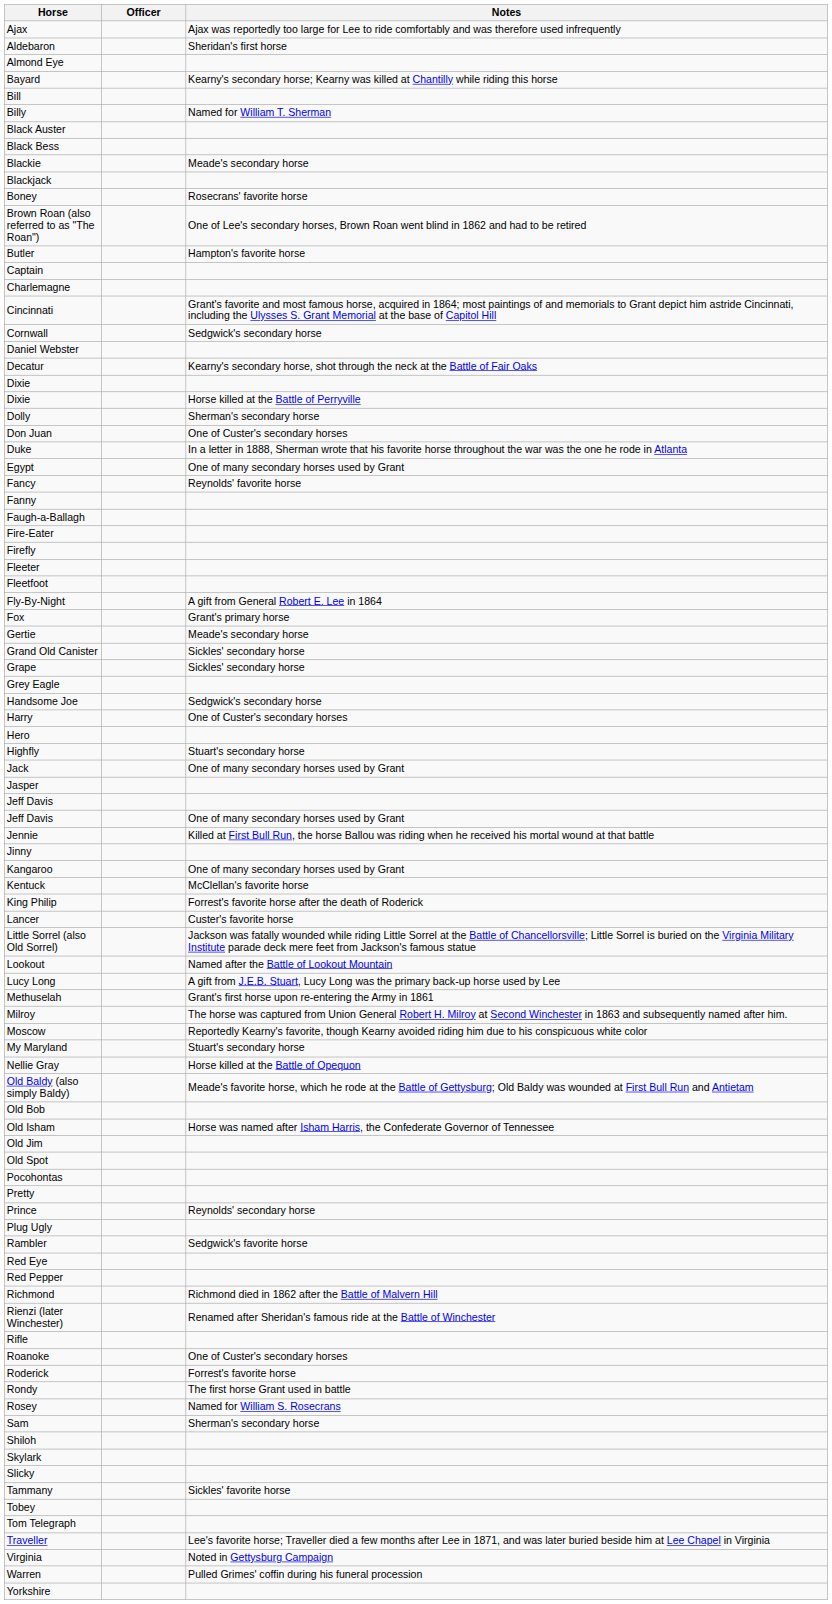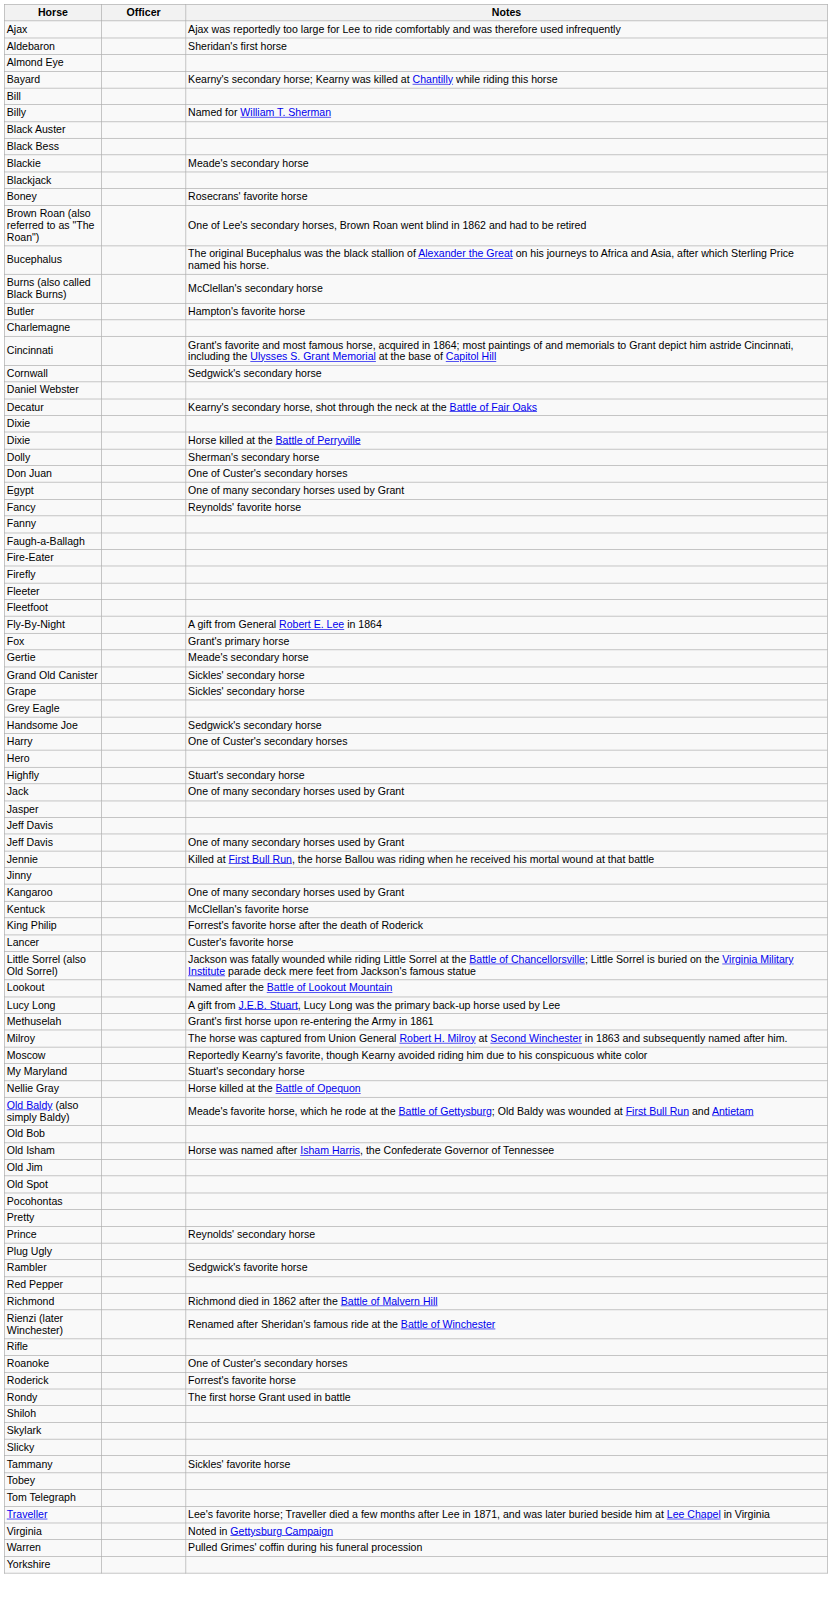 <table class="wikitable sortable">
 <tr>
 <th width=140px>Horse</th>
 <th width=120px>Officer</th>
 <th class="unsortable">Notes</th>
 </tr>
 <tr>
 <td>Ajax</td>
 <td></td>
 <td>Ajax was reportedly too large for Lee to ride comfortably and was therefore used infrequently</td>
 </tr>
 <tr>
 <td>Aldebaron</td>
 <td></td>
 <td>Sheridan's first horse</td>
 </tr>
 <tr>
 <td>Almond Eye</td>
 <td></td>
 <td></td>
 </tr>
 <tr>
 <td>Bayard</td>
 <td></td>
 <td>Kearny's secondary horse; Kearny was killed at <a href='#'>Chantilly</a> while riding this horse</td>
 </tr>
 <tr>
 <td>Bill</td>
 <td></td>
 <td></td>
 </tr>
 <tr>
 <td>Billy</td>
 <td></td>
 <td>Named for <a href='#'>William T. Sherman</a></td>
 </tr>
 <tr>
 <td>Black Auster</td>
 <td></td>
 <td></td>
 </tr>
 <tr>
 <td>Black Bess</td>
 <td></td>
 <td></td>
 </tr>
 <tr>
 <td>Blackie</td>
 <td></td>
 <td>Meade's secondary horse</td>
 </tr>
 <tr>
 <td>Blackjack</td>
 <td></td>
 <td></td>
 </tr>
 <tr>
 <td>Boney</td>
 <td></td>
 <td>Rosecrans' favorite horse</td>
 </tr>
 <tr>
 <td>Brown Roan (also referred to as "The Roan")</td>
 <td></td>
 <td>One of Lee's secondary horses, Brown Roan went blind in 1862 and had to be retired</td>
 </tr>
 <tr>
+<td>Bucephalus</td>
+<td></td>
+<td>The original Bucephalus was the black stallion of <a href='#'>Alexander the Great</a> on his journeys to Africa and Asia, after which Sterling Price named his horse.</td>
+</tr>
+<tr>
+<td>Burns (also called Black Burns)</td>
+<td></td>
+<td>McClellan's secondary horse</td>
+</tr>
+<tr>
 <td>Butler</td>
 <td></td>
 <td>Hampton's favorite horse</td>
-</tr>
-<tr>
-<td>Captain</td>
-<td></td>
-<td></td>
 </tr>
 <tr>
 <td>Charlemagne</td>
 <td></td>
 <td></td>
 </tr>
 <tr>
 <td>Cincinnati</td>
 <td></td>
 <td>Grant's favorite and most famous horse, acquired in 1864; most paintings of and memorials to Grant depict him astride Cincinnati, including the <a href='#'>Ulysses S. Grant Memorial</a> at the base of <a href='#'>Capitol Hill</a></td>
 </tr>
 <tr>
 <td>Cornwall</td>
 <td></td>
 <td>Sedgwick's secondary horse</td>
 </tr>
 <tr>
 <td>Daniel Webster</td>
 <td></td>
 <td></td>
 </tr>
 <tr>
 <td>Decatur</td>
 <td></td>
 <td>Kearny's secondary horse, shot through the neck at the <a href='#'>Battle of Fair Oaks</a></td>
 </tr>
 <tr>
 <td>Dixie</td>
 <td></td>
 <td></td>
 </tr>
 <tr>
 <td>Dixie</td>
 <td></td>
 <td>Horse killed at the <a href='#'>Battle of Perryville</a></td>
 </tr>
 <tr>
 <td>Dolly</td>
 <td></td>
 <td>Sherman's secondary horse</td>
 </tr>
 <tr>
 <td>Don Juan</td>
 <td></td>
 <td>One of Custer's secondary horses</td>
-</tr>
-<tr>
-<td>Duke</td>
-<td></td>
-<td>In a letter in 1888, Sherman wrote that his favorite horse throughout the war was the one he rode in <a href='#'>Atlanta</a></td>
 </tr>
 <tr>
 <td>Egypt</td>
 <td></td>
 <td>One of many secondary horses used by Grant</td>
 </tr>
 <tr>
 <td>Fancy</td>
 <td></td>
 <td>Reynolds' favorite horse</td>
 </tr>
 <tr>
 <td>Fanny</td>
 <td></td>
 <td></td>
 </tr>
 <tr>
 <td>Faugh-a-Ballagh</td>
 <td></td>
 <td></td>
 </tr>
 <tr>
 <td>Fire-Eater</td>
 <td></td>
 <td></td>
 </tr>
 <tr>
 <td>Firefly</td>
 <td></td>
 <td></td>
 </tr>
 <tr>
 <td>Fleeter</td>
 <td></td>
 <td></td>
 </tr>
 <tr>
 <td>Fleetfoot</td>
 <td></td>
 <td></td>
 </tr>
 <tr>
 <td>Fly-By-Night</td>
 <td></td>
 <td>A gift from General <a href='#'>Robert E. Lee</a> in 1864</td>
 </tr>
 <tr>
 <td>Fox</td>
 <td></td>
 <td>Grant's primary horse</td>
 </tr>
 <tr>
 <td>Gertie</td>
 <td></td>
 <td>Meade's secondary horse</td>
 </tr>
 <tr>
 <td>Grand Old Canister</td>
 <td></td>
 <td>Sickles' secondary horse</td>
 </tr>
 <tr>
 <td>Grape</td>
 <td></td>
 <td>Sickles' secondary horse</td>
 </tr>
 <tr>
 <td>Grey Eagle</td>
 <td></td>
 <td></td>
 </tr>
 <tr>
 <td>Handsome Joe</td>
 <td></td>
 <td>Sedgwick's secondary horse</td>
 </tr>
 <tr>
 <td>Harry</td>
 <td></td>
 <td>One of Custer's secondary horses</td>
 </tr>
 <tr>
 <td>Hero</td>
 <td></td>
 <td></td>
 </tr>
 <tr>
 <td>Highfly</td>
 <td></td>
 <td>Stuart's secondary horse</td>
 </tr>
 <tr>
 <td>Jack</td>
 <td></td>
 <td>One of many secondary horses used by Grant</td>
 </tr>
 <tr>
 <td>Jasper</td>
 <td></td>
 <td></td>
 </tr>
 <tr>
 <td>Jeff Davis</td>
 <td></td>
 <td></td>
 </tr>
 <tr>
 <td>Jeff Davis</td>
 <td></td>
 <td>One of many secondary horses used by Grant</td>
 </tr>
 <tr>
 <td>Jennie</td>
 <td></td>
 <td>Killed at <a href='#'>First Bull Run</a>, the horse Ballou was riding when he received his mortal wound at that battle</td>
 </tr>
 <tr>
 <td>Jinny</td>
 <td></td>
 <td></td>
 </tr>
 <tr>
 <td>Kangaroo</td>
 <td></td>
 <td>One of many secondary horses used by Grant</td>
 </tr>
 <tr>
 <td>Kentuck</td>
 <td></td>
 <td>McClellan's favorite horse</td>
 </tr>
 <tr>
 <td>King Philip</td>
 <td></td>
 <td>Forrest's favorite horse after the death of Roderick</td>
 </tr>
 <tr>
 <td>Lancer</td>
 <td></td>
 <td>Custer's favorite horse</td>
 </tr>
 <tr>
 <td>Little Sorrel (also Old Sorrel)</td>
 <td></td>
 <td>Jackson was fatally wounded while riding Little Sorrel at the <a href='#'>Battle of Chancellorsville</a>; Little Sorrel is buried on the <a href='#'>Virginia Military Institute</a> parade deck mere feet from Jackson's famous statue</td>
 </tr>
 <tr>
 <td>Lookout</td>
 <td></td>
 <td>Named after the <a href='#'>Battle of Lookout Mountain</a></td>
 </tr>
 <tr>
 <td>Lucy Long</td>
 <td></td>
 <td>A gift from <a href='#'>J.E.B. Stuart</a>, Lucy Long was the primary back-up horse used by Lee</td>
 </tr>
 <tr>
 <td>Methuselah</td>
 <td></td>
 <td>Grant's first horse upon re-entering the Army in 1861</td>
 </tr>
 <tr>
 <td>Milroy</td>
 <td></td>
 <td>The horse was captured from Union General <a href='#'>Robert H. Milroy</a> at <a href='#'>Second Winchester</a> in 1863 and subsequently named after him.</td>
 </tr>
 <tr>
 <td>Moscow</td>
 <td></td>
 <td>Reportedly Kearny's favorite, though Kearny avoided riding him due to his conspicuous white color</td>
 </tr>
 <tr>
 <td>My Maryland</td>
 <td></td>
 <td>Stuart's secondary horse</td>
 </tr>
 <tr>
 <td>Nellie Gray</td>
 <td></td>
 <td>Horse killed at the <a href='#'>Battle of Opequon</a></td>
 </tr>
 <tr>
 <td><a href='#'>Old Baldy</a> (also simply Baldy)</td>
 <td></td>
 <td>Meade's favorite horse, which he rode at the <a href='#'>Battle of Gettysburg</a>; Old Baldy was wounded at <a href='#'>First Bull Run</a> and <a href='#'>Antietam</a></td>
 </tr>
 <tr>
 <td>Old Bob</td>
 <td></td>
 <td></td>
 </tr>
 <tr>
 <td>Old Isham</td>
 <td></td>
 <td>Horse was named after <a href='#'>Isham Harris</a>, the Confederate Governor of Tennessee</td>
 </tr>
 <tr>
 <td>Old Jim</td>
 <td></td>
 <td></td>
 </tr>
 <tr>
 <td>Old Spot</td>
 <td></td>
 <td></td>
 </tr>
 <tr>
 <td>Pocohontas</td>
 <td></td>
 <td></td>
 </tr>
 <tr>
 <td>Pretty</td>
 <td></td>
 <td></td>
 </tr>
 <tr>
 <td>Prince</td>
 <td></td>
 <td>Reynolds' secondary horse</td>
 </tr>
 <tr>
 <td>Plug Ugly</td>
 <td></td>
 <td></td>
 </tr>
 <tr>
 <td>Rambler</td>
 <td></td>
 <td>Sedgwick's favorite horse</td>
 </tr>
 <tr>
-<td>Red Eye</td>
-<td></td>
-<td></td>
-</tr>
-<tr>
 <td>Red Pepper</td>
 <td></td>
 <td></td>
 </tr>
 <tr>
 <td>Richmond</td>
 <td></td>
 <td>Richmond died in 1862 after the <a href='#'>Battle of Malvern Hill</a></td>
 </tr>
 <tr>
 <td>Rienzi (later Winchester)</td>
 <td></td>
 <td>Renamed after Sheridan's famous ride at the <a href='#'>Battle of Winchester</a></td>
 </tr>
 <tr>
 <td>Rifle</td>
 <td></td>
 <td></td>
 </tr>
 <tr>
 <td>Roanoke</td>
 <td></td>
 <td>One of Custer's secondary horses</td>
 </tr>
 <tr>
 <td>Roderick</td>
 <td></td>
 <td>Forrest's favorite horse</td>
 </tr>
 <tr>
 <td>Rondy</td>
 <td></td>
 <td>The first horse Grant used in battle</td>
-</tr>
-<tr>
-<td>Rosey</td>
-<td></td>
-<td>Named for <a href='#'>William S. Rosecrans</a></td>
-</tr>
-<tr>
-<td>Sam</td>
-<td></td>
-<td>Sherman's secondary horse</td>
 </tr>
 <tr>
 <td>Shiloh</td>
 <td></td>
 <td></td>
 </tr>
 <tr>
 <td>Skylark</td>
 <td></td>
 <td></td>
 </tr>
 <tr>
 <td>Slicky</td>
 <td></td>
 <td></td>
 </tr>
 <tr>
 <td>Tammany</td>
 <td></td>
 <td>Sickles' favorite horse</td>
 </tr>
 <tr>
 <td>Tobey</td>
 <td></td>
 <td></td>
 </tr>
 <tr>
 <td>Tom Telegraph</td>
 <td></td>
 <td></td>
 </tr>
 <tr>
 <td><a href='#'>Traveller</a></td>
 <td></td>
 <td>Lee's favorite horse; Traveller died a few months after Lee in 1871, and was later buried beside him at <a href='#'>Lee Chapel</a> in Virginia</td>
 </tr>
 <tr>
 <td>Virginia</td>
 <td></td>
 <td>Noted in <a href='#'>Gettysburg Campaign</a></td>
 </tr>
 <tr>
 <td>Warren</td>
 <td></td>
 <td>Pulled Grimes' coffin during his funeral procession</td>
 </tr>
 <tr>
 <td>Yorkshire</td>
 <td></td>
 <td></td>
 </tr>
 </table>
